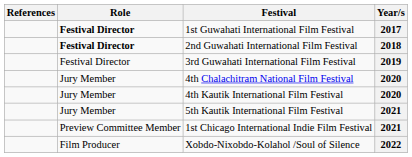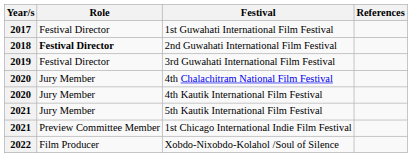 <table class="wikitable sortable">
 <tr>
-<th class="unsortable">References</th>
+<th>Year/s</th>
 <th>Role</th>
 <th>Festival</th>
-<th>Year/s</th>
+<th class="unsortable">References</th>
 </tr>
 <tr>
+<th>2017</th>
+<td>Festival Director</td>
+<td>1st Guwahati International Film Festival</td>
 <td></td>
-<td><strong>Festival Director</strong></td>
-<td>1st Guwahati International Film Festival</td>
-<th>2017</th>
 </tr>
 <tr>
-<td></td>
+<th>2018</th>
 <td><strong>Festival Director</strong></td>
 <td>2nd Guwahati International Film Festival</td>
-<th>2018</th>
+<td></td>
 </tr>
 <tr>
-<td></td>
+<th>2019</th>
 <td>Festival Director</td>
 <td>3rd Guwahati International Film Festival</td>
-<th>2019</th>
+<td></td>
 </tr>
 <tr>
-<td></td>
+<th>2020</th>
 <td>Jury Member</td>
 <td>4th <a href='#'>Chalachitram National Film Festival</a></td>
-<th>2020</th>
+<td></td>
 </tr>
 <tr>
-<td></td>
+<th>2020</th>
 <td>Jury Member</td>
 <td>4th Kautik International Film Festival</td>
-<th>2020</th>
+<td></td>
 </tr>
 <tr>
-<td></td>
+<th>2021</th>
 <td>Jury Member</td>
 <td>5th Kautik International Film Festival</td>
-<th>2021</th>
+<td></td>
 </tr>
 <tr>
-<td></td>
+<th>2021</th>
 <td>Preview Committee Member</td>
 <td>1st Chicago International Indie Film Festival</td>
-<th>2021</th>
+<td></td>
 </tr>
 <tr>
-<td></td>
+<th>2022</th>
 <td>Film Producer</td>
 <td>Xobdo-Nixobdo-Kolahol /Soul of Silence</td>
-<th>2022</th>
+<td></td>
 </tr>
 </table>
